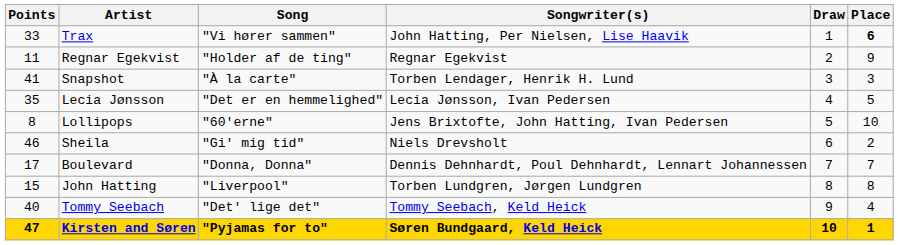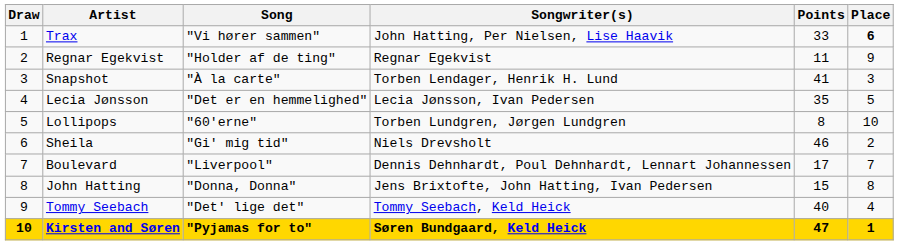 <table class="sortable wikitable" style="margin: 1em auto 1em auto; text-align:center">
 <tr>
-<th>Points</th>
+<th>Draw</th>
 <th>Artist</th>
 <th>Song</th>
 <th>Songwriter(s)</th>
-<th>Draw</th>
+<th>Points</th>
 <th>Place</th>
 </tr>
 <tr>
-<td>33</td>
+<td>1</td>
 <td align="left"><a href='#'>Trax</a></td>
 <td align="left">"Vi hører sammen"</td>
 <td align="left">John Hatting, Per Nielsen, <a href='#'>Lise Haavik</a></td>
-<td>1</td>
+<td>33</td>
 <td><strong>6</strong></td>
 </tr>
 <tr>
-<td>11</td>
+<td>2</td>
 <td align="left">Regnar Egekvist</td>
 <td align="left">"Holder af de ting"</td>
 <td align="left">Regnar Egekvist</td>
-<td>2</td>
+<td>11</td>
 <td>9</td>
 </tr>
 <tr>
-<td>41</td>
+<td>3</td>
 <td align="left">Snapshot</td>
 <td align="left">"À la carte"</td>
 <td align="left">Torben Lendager, Henrik H. Lund</td>
-<td>3</td>
+<td>41</td>
 <td>3</td>
 </tr>
 <tr>
-<td>35</td>
+<td>4</td>
 <td align="left">Lecia Jønsson</td>
 <td align="left">"Det er en hemmelighed"</td>
 <td align="left">Lecia Jønsson, Ivan Pedersen</td>
-<td>4</td>
+<td>35</td>
 <td>5</td>
 </tr>
 <tr>
-<td>8</td>
+<td>5</td>
 <td align="left">Lollipops</td>
 <td align="left">"60'erne"</td>
-<td align="left">Jens Brixtofte, John Hatting, Ivan Pedersen</td>
-<td>5</td>
+<td align="left">Torben Lundgren, Jørgen Lundgren</td>
+<td>8</td>
 <td>10</td>
 </tr>
 <tr>
-<td>46</td>
+<td>6</td>
 <td align="left">Sheila</td>
 <td align="left">"Gi' mig tid"</td>
 <td align="left">Niels Drevsholt</td>
-<td>6</td>
+<td>46</td>
 <td>2</td>
 </tr>
 <tr>
+<td>7</td>
+<td align="left">Boulevard</td>
+<td align="left">"Liverpool"</td>
+<td align="left">Dennis Dehnhardt, Poul Dehnhardt, Lennart Johannessen</td>
 <td>17</td>
-<td align="left">Boulevard</td>
-<td align="left">"Donna, Donna"</td>
-<td align="left">Dennis Dehnhardt, Poul Dehnhardt, Lennart Johannessen</td>
-<td>7</td>
 <td>7</td>
 </tr>
 <tr>
+<td>8</td>
+<td align="left">John Hatting</td>
+<td align="left">"Donna, Donna"</td>
+<td align="left">Jens Brixtofte, John Hatting, Ivan Pedersen</td>
 <td>15</td>
-<td align="left">John Hatting</td>
-<td align="left">"Liverpool"</td>
-<td align="left">Torben Lundgren, Jørgen Lundgren</td>
-<td>8</td>
 <td>8</td>
 </tr>
 <tr>
-<td>40</td>
+<td>9</td>
 <td align="left"><a href='#'>Tommy Seebach</a></td>
 <td align="left">"Det' lige det"</td>
 <td align="left"><a href='#'>Tommy Seebach</a>, <a href='#'>Keld Heick</a></td>
-<td>9</td>
+<td>40</td>
 <td>4</td>
 </tr>
 <tr style="font-weight:bold; background:gold;">
-<td>47</td>
+<td>10</td>
 <td align="left"><a href='#'>Kirsten and Søren</a></td>
 <td align="left">"Pyjamas for to"</td>
 <td align="left">Søren Bundgaard, <a href='#'>Keld Heick</a></td>
-<td>10</td>
+<td>47</td>
 <td>1</td>
 </tr>
 </table>
